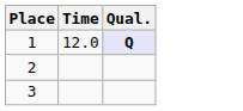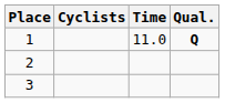 <table class=wikitable style="text-align:center">
 <tr>
 <th>Place</th>
+<th>Cyclists</th>
 <th>Time</th>
 <th>Qual.</th>
 </tr>
 <tr>
 <td>1</td>
-<td>12.0</td>
-<td style="background: lavender;"><strong>Q</strong></td>
+<td align=left></td>
+<td>11.0</td>
+<td><strong>Q</strong></td>
 </tr>
 <tr>
 <td>2</td>
+<td align=left></td>
 <td></td>
 <td></td>
 </tr>
 <tr>
 <td>3</td>
+<td align=left></td>
 <td></td>
 <td></td>
 </tr>
 </table>
